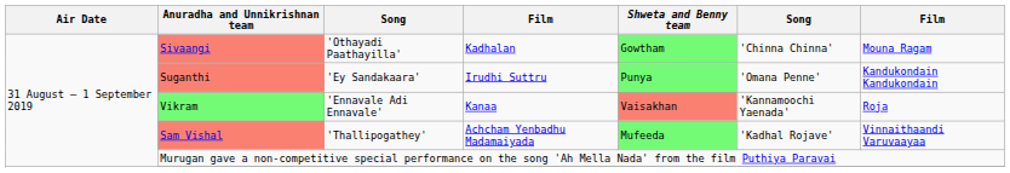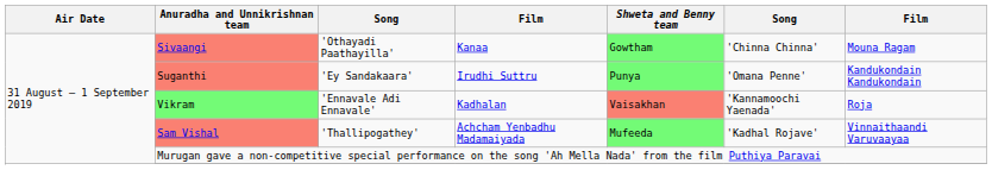 <table class="wikitable sortable">
 <tr>
 <th>Air Date</th>
 <th>Anuradha and Unnikrishnan team</th>
 <th>Song</th>
 <th>Film</th>
 <th><em>Shweta and Benny team</em></th>
 <th>Song</th>
 <th>Film</th>
 </tr>
 <tr>
 <td rowspan="6">31 August – 1 September 2019</td>
 <td style="background:salmon"><a href='#'>Sivaangi</a></td>
 <td>'Othayadi Paathayilla'</td>
-<td><a href='#'>Kadhalan</a></td>
+<td><a href='#'>Kanaa</a></td>
 <td style="background:#73FB76;">Gowtham</td>
 <td>'Chinna Chinna'</td>
 <td><a href='#'>Mouna Ragam</a></td>
 </tr>
 <tr>
 <td style="background:salmon">Suganthi</td>
 <td>'Ey Sandakaara'</td>
 <td><a href='#'>Irudhi Suttru</a></td>
 <td style="background:#73FB76;">Punya</td>
 <td>'Omana Penne'</td>
 <td><a href='#'>Kandukondain Kandukondain</a></td>
 </tr>
 <tr>
 <td style="background:#73FB76;">Vikram</td>
 <td>'Ennavale Adi Ennavale'</td>
-<td><a href='#'>Kanaa</a></td>
+<td><a href='#'>Kadhalan</a></td>
 <td style="background:salmon">Vaisakhan</td>
 <td>'Kannamoochi Yaenada'</td>
 <td><a href='#'>Roja</a></td>
 </tr>
 <tr>
 <td style="background:salmon"><a href='#'>Sam Vishal</a></td>
 <td>'Thallipogathey'</td>
 <td><a href='#'>Achcham Yenbadhu Madamaiyada</a></td>
 <td style="background:#73FB76;">Mufeeda</td>
 <td>'Kadhal Rojave'</td>
 <td><a href='#'>Vinnaithaandi Varuvaayaa</a></td>
 </tr>
 <tr>
 <td colspan="6">Murugan gave a non-competitive special performance on the song 'Ah Mella Nada' from the film <a href='#'>Puthiya Paravai</a></td>
 </tr>
 <tr>
 </tr>
 </table>
